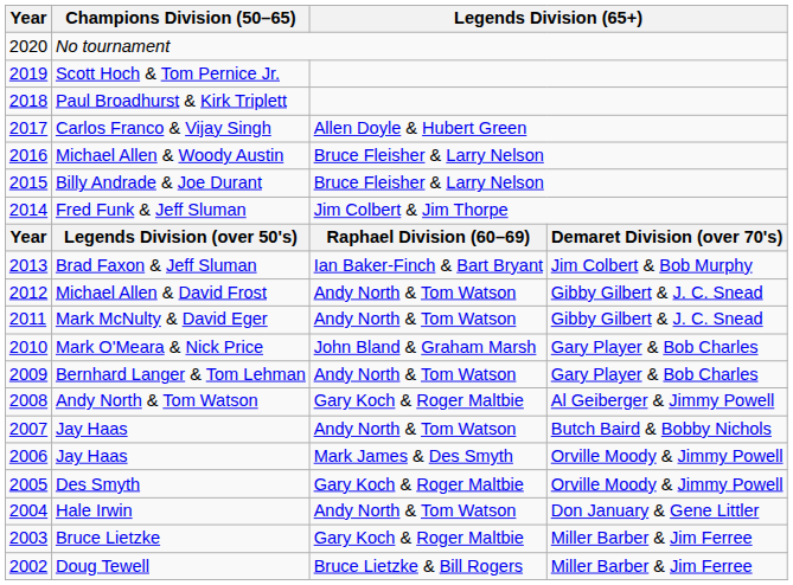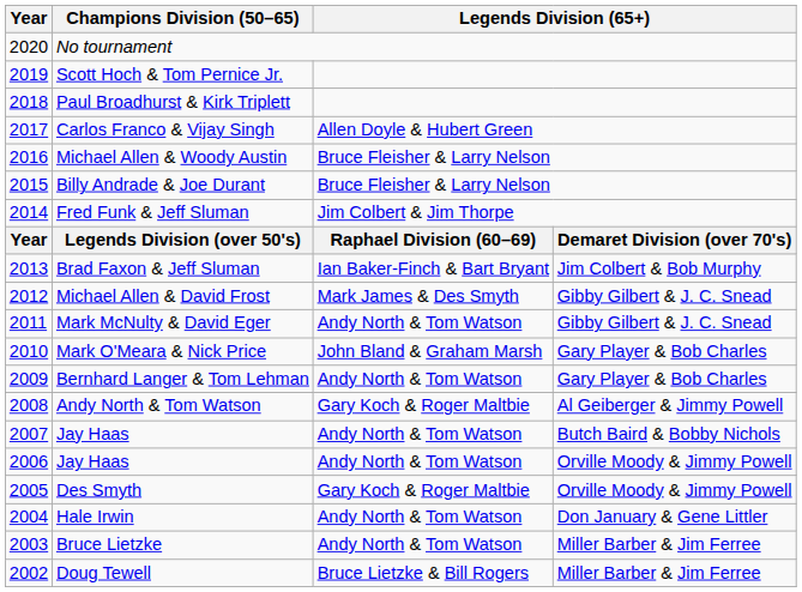 <table class=wikitable>
 <tr>
 <th>Year</th>
 <th>Champions Division (50–65)</th>
 <th colspan=2>Legends Division (65+)</th>
 </tr>
 <tr>
 <td>2020</td>
 <td colspan=3><em>No tournament</em></td>
 </tr>
 <tr>
 <td><a href='#'>2019</a></td>
 <td><a href='#'>Scott Hoch</a> & <a href='#'>Tom Pernice Jr.</a></td>
 <td colspan=2></td>
 </tr>
 <tr>
 <td><a href='#'>2018</a></td>
 <td><a href='#'>Paul Broadhurst</a> & <a href='#'>Kirk Triplett</a></td>
 <td colspan=2></td>
 </tr>
 <tr>
 <td><a href='#'>2017</a></td>
 <td><a href='#'>Carlos Franco</a> & <a href='#'>Vijay Singh</a></td>
 <td colspan=2><a href='#'>Allen Doyle</a> & <a href='#'>Hubert Green</a></td>
 </tr>
 <tr>
 <td><a href='#'>2016</a></td>
 <td><a href='#'>Michael Allen</a> & <a href='#'>Woody Austin</a></td>
 <td colspan=2><a href='#'>Bruce Fleisher</a> & <a href='#'>Larry Nelson</a></td>
 </tr>
 <tr>
 <td><a href='#'>2015</a></td>
 <td><a href='#'>Billy Andrade</a> & <a href='#'>Joe Durant</a></td>
 <td colspan=2><a href='#'>Bruce Fleisher</a> & <a href='#'>Larry Nelson</a></td>
 </tr>
 <tr>
 <td><a href='#'>2014</a></td>
 <td><a href='#'>Fred Funk</a> & <a href='#'>Jeff Sluman</a></td>
 <td colspan=2><a href='#'>Jim Colbert</a> & <a href='#'>Jim Thorpe</a></td>
 </tr>
 <tr>
 <th>Year</th>
 <th>Legends Division (over 50's)</th>
 <th>Raphael Division (60–69)</th>
 <th>Demaret Division (over 70's)</th>
 </tr>
 <tr>
 <td><a href='#'>2013</a></td>
 <td><a href='#'>Brad Faxon</a> & <a href='#'>Jeff Sluman</a></td>
 <td><a href='#'>Ian Baker-Finch</a> & <a href='#'>Bart Bryant</a></td>
 <td><a href='#'>Jim Colbert</a> & <a href='#'>Bob Murphy</a></td>
 </tr>
 <tr>
 <td><a href='#'>2012</a></td>
 <td><a href='#'>Michael Allen</a> & <a href='#'>David Frost</a></td>
-<td><a href='#'>Andy North</a> & <a href='#'>Tom Watson</a></td>
+<td><a href='#'>Mark James</a> & <a href='#'>Des Smyth</a></td>
 <td><a href='#'>Gibby Gilbert</a> & <a href='#'>J. C. Snead</a></td>
 </tr>
 <tr>
 <td><a href='#'>2011</a></td>
 <td><a href='#'>Mark McNulty</a> & <a href='#'>David Eger</a></td>
 <td><a href='#'>Andy North</a> & <a href='#'>Tom Watson</a></td>
 <td><a href='#'>Gibby Gilbert</a> & <a href='#'>J. C. Snead</a></td>
 </tr>
 <tr>
 <td><a href='#'>2010</a></td>
 <td><a href='#'>Mark O'Meara</a> & <a href='#'>Nick Price</a></td>
 <td><a href='#'>John Bland</a> & <a href='#'>Graham Marsh</a></td>
 <td><a href='#'>Gary Player</a> & <a href='#'>Bob Charles</a></td>
 </tr>
 <tr>
 <td><a href='#'>2009</a></td>
 <td><a href='#'>Bernhard Langer</a> & <a href='#'>Tom Lehman</a></td>
 <td><a href='#'>Andy North</a> & <a href='#'>Tom Watson</a></td>
 <td><a href='#'>Gary Player</a> & <a href='#'>Bob Charles</a></td>
 </tr>
 <tr>
 <td><a href='#'>2008</a></td>
 <td><a href='#'>Andy North</a> & <a href='#'>Tom Watson</a></td>
 <td><a href='#'>Gary Koch</a> & <a href='#'>Roger Maltbie</a></td>
 <td><a href='#'>Al Geiberger</a> & <a href='#'>Jimmy Powell</a></td>
 </tr>
 <tr>
 <td><a href='#'>2007</a></td>
 <td><a href='#'>Jay Haas</a></td>
 <td><a href='#'>Andy North</a> & <a href='#'>Tom Watson</a></td>
 <td><a href='#'>Butch Baird</a> & <a href='#'>Bobby Nichols</a></td>
 </tr>
 <tr>
 <td><a href='#'>2006</a></td>
 <td><a href='#'>Jay Haas</a></td>
-<td><a href='#'>Mark James</a> & <a href='#'>Des Smyth</a></td>
+<td><a href='#'>Andy North</a> & <a href='#'>Tom Watson</a></td>
 <td><a href='#'>Orville Moody</a> & <a href='#'>Jimmy Powell</a></td>
 </tr>
 <tr>
 <td><a href='#'>2005</a></td>
 <td><a href='#'>Des Smyth</a></td>
 <td><a href='#'>Gary Koch</a> & <a href='#'>Roger Maltbie</a></td>
 <td><a href='#'>Orville Moody</a> & <a href='#'>Jimmy Powell</a></td>
 </tr>
 <tr>
 <td><a href='#'>2004</a></td>
 <td><a href='#'>Hale Irwin</a></td>
 <td><a href='#'>Andy North</a> & <a href='#'>Tom Watson</a></td>
 <td><a href='#'>Don January</a> & <a href='#'>Gene Littler</a></td>
 </tr>
 <tr>
 <td><a href='#'>2003</a></td>
 <td><a href='#'>Bruce Lietzke</a></td>
-<td><a href='#'>Gary Koch</a> & <a href='#'>Roger Maltbie</a></td>
+<td><a href='#'>Andy North</a> & <a href='#'>Tom Watson</a></td>
 <td><a href='#'>Miller Barber</a> & <a href='#'>Jim Ferree</a></td>
 </tr>
 <tr>
 <td><a href='#'>2002</a></td>
 <td><a href='#'>Doug Tewell</a></td>
 <td><a href='#'>Bruce Lietzke</a> & <a href='#'>Bill Rogers</a></td>
 <td><a href='#'>Miller Barber</a> & <a href='#'>Jim Ferree</a></td>
 </tr>
 </table>
